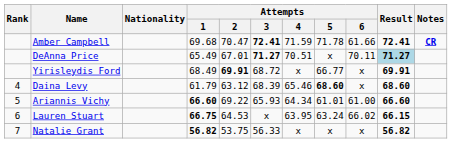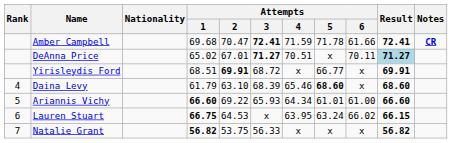 <table class="wikitable sortable" style="text-align:center">
 <tr>
 <th rowspan=2>Rank</th>
 <th rowspan=2>Name</th>
 <th rowspan=2>Nationality</th>
 <th colspan=6>Attempts</th>
 <th rowspan=2>Result</th>
 <th rowspan=2>Notes</th>
 </tr>
 <tr>
 <th>1</th>
 <th>2</th>
 <th>3</th>
 <th>4</th>
 <th>5</th>
 <th>6</th>
 </tr>
 <tr>
 <td align=center></td>
 <td align=left><a href='#'>Amber Campbell</a></td>
 <td align=left></td>
 <td>69.68</td>
 <td>70.47</td>
 <td><strong>72.41</strong></td>
 <td>71.59</td>
 <td>71.78</td>
 <td>61.66</td>
 <td><strong>72.41</strong></td>
 <td><strong><a href='#'>CR</a></strong></td>
 </tr>
 <tr>
 <td align=center></td>
 <td align=left><a href='#'>DeAnna Price</a></td>
 <td align=left></td>
-<td>65.49</td>
+<td>65.02</td>
 <td>67.01</td>
 <td><strong>71.27</strong></td>
 <td>70.51</td>
 <td>x</td>
 <td>70.11</td>
 <td style="background: lightblue;"><strong>71.27</strong></td>
 <td></td>
 </tr>
 <tr>
 <td align=center></td>
 <td align=left><a href='#'>Yirisleydis Ford</a></td>
 <td align=left></td>
-<td>68.49</td>
+<td>68.51</td>
 <td><strong>69.91</strong></td>
 <td>68.72</td>
 <td>x</td>
 <td>66.77</td>
 <td>x</td>
 <td><strong>69.91</strong></td>
 <td></td>
 </tr>
 <tr>
 <td align=center>4</td>
 <td align=left><a href='#'>Daina Levy</a></td>
 <td align=left></td>
 <td>61.79</td>
-<td>63.12</td>
+<td>63.10</td>
 <td>68.39</td>
 <td>65.46</td>
 <td><strong>68.60</strong></td>
 <td>x</td>
 <td><strong>68.60</strong></td>
 <td></td>
 </tr>
 <tr>
 <td align=center>5</td>
 <td align=left><a href='#'>Ariannis Vichy</a></td>
 <td align=left></td>
 <td><strong>66.60</strong></td>
 <td>69.22</td>
 <td>65.93</td>
 <td>64.34</td>
 <td>61.01</td>
 <td>61.00</td>
 <td><strong>66.60</strong></td>
 <td></td>
 </tr>
 <tr>
 <td align=center>6</td>
 <td align=left><a href='#'>Lauren Stuart</a></td>
 <td align=left></td>
 <td><strong>66.75</strong></td>
 <td>64.53</td>
 <td>x</td>
 <td>63.95</td>
 <td>63.24</td>
 <td>66.02</td>
 <td><strong>66.15</strong></td>
 <td></td>
 </tr>
 <tr>
 <td align=center>7</td>
 <td align=left><a href='#'>Natalie Grant</a></td>
 <td align=left></td>
 <td><strong>56.82</strong></td>
 <td>53.75</td>
 <td>56.33</td>
 <td>x</td>
 <td>x</td>
 <td>x</td>
 <td><strong>56.82</strong></td>
 <td></td>
 </tr>
 </table>
